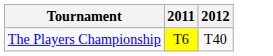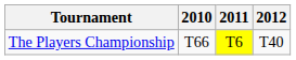 <table class="wikitable" style="font-size:95%;text-align:center;">
 <tr>
 <th>Tournament</th>
+<th>2010</th>
 <th>2011</th>
 <th>2012</th>
 </tr>
 <tr>
 <td align=left><a href='#'>The Players Championship</a></td>
+<td>T66</td>
 <td style="background:yellow;">T6</td>
 <td>T40</td>
 </tr>
 </table>
